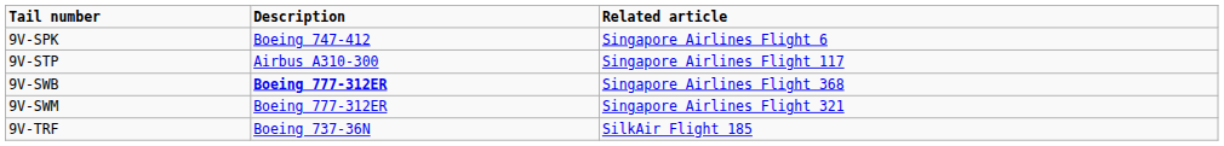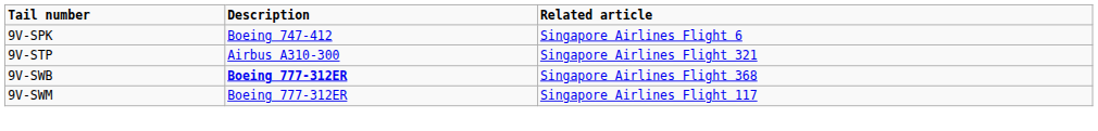 <table class="wikitable" width="90%">
 <tr>
 <td><strong>Tail number</strong></td>
 <td><strong>Description</strong></td>
 <td><strong>Related article</strong></td>
 </tr>
 <tr>
 <td>9V-SPK</td>
 <td><a href='#'>Boeing 747-412</a></td>
 <td><a href='#'>Singapore Airlines Flight 6</a></td>
 </tr>
 <tr>
 <td>9V-STP</td>
 <td><a href='#'>Airbus A310-300</a></td>
-<td><a href='#'>Singapore Airlines Flight 117</a></td>
+<td><a href='#'>Singapore Airlines Flight 321</a></td>
 </tr>
 <tr>
 <td>9V-SWB</td>
 <td><strong><a href='#'>Boeing 777-312ER</a></strong></td>
 <td><a href='#'>Singapore Airlines Flight 368</a></td>
 </tr>
 <tr>
 <td>9V-SWM</td>
 <td><a href='#'>Boeing 777-312ER</a></td>
-<td><a href='#'>Singapore Airlines Flight 321</a></td>
-</tr>
-<tr>
-<td>9V-TRF</td>
-<td><a href='#'>Boeing 737-36N</a></td>
-<td><a href='#'>SilkAir Flight 185</a></td>
+<td><a href='#'>Singapore Airlines Flight 117</a></td>
 </tr>
 </table>
